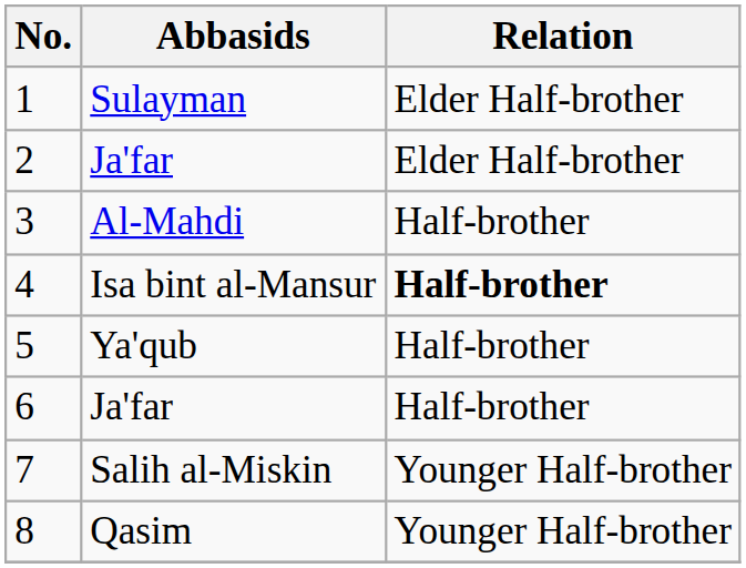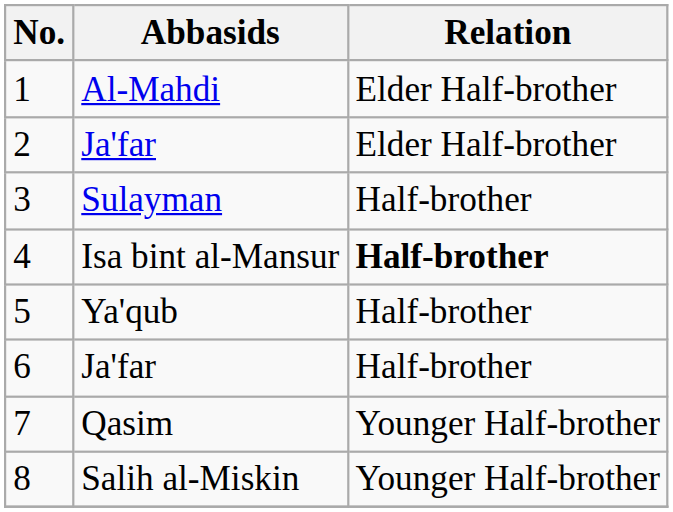 <table class="wikitable" border="2">
 <tr>
 <th>No.</th>
 <th>Abbasids</th>
 <th>Relation</th>
 </tr>
 <tr>
 <td>1</td>
-<td><a href='#'>Sulayman</a></td>
+<td><a href='#'>Al-Mahdi</a></td>
 <td>Elder Half-brother</td>
 </tr>
 <tr>
 <td>2</td>
 <td><a href='#'>Ja'far</a></td>
 <td>Elder Half-brother</td>
 </tr>
 <tr>
 <td>3</td>
-<td><a href='#'>Al-Mahdi</a></td>
+<td><a href='#'>Sulayman</a></td>
 <td>Half-brother</td>
 </tr>
 <tr>
 <td>4</td>
 <td>Isa bint al-Mansur</td>
 <td><strong>Half-brother</strong></td>
 </tr>
 <tr>
 <td>5</td>
 <td>Ya'qub</td>
 <td>Half-brother</td>
 </tr>
 <tr>
 <td>6</td>
 <td>Ja'far</td>
 <td>Half-brother</td>
 </tr>
 <tr>
 <td>7</td>
-<td>Salih al-Miskin</td>
+<td>Qasim</td>
 <td>Younger Half-brother</td>
 </tr>
 <tr>
 <td>8</td>
-<td>Qasim</td>
+<td>Salih al-Miskin</td>
 <td>Younger Half-brother</td>
 </tr>
 <tr>
 </tr>
 </table>
